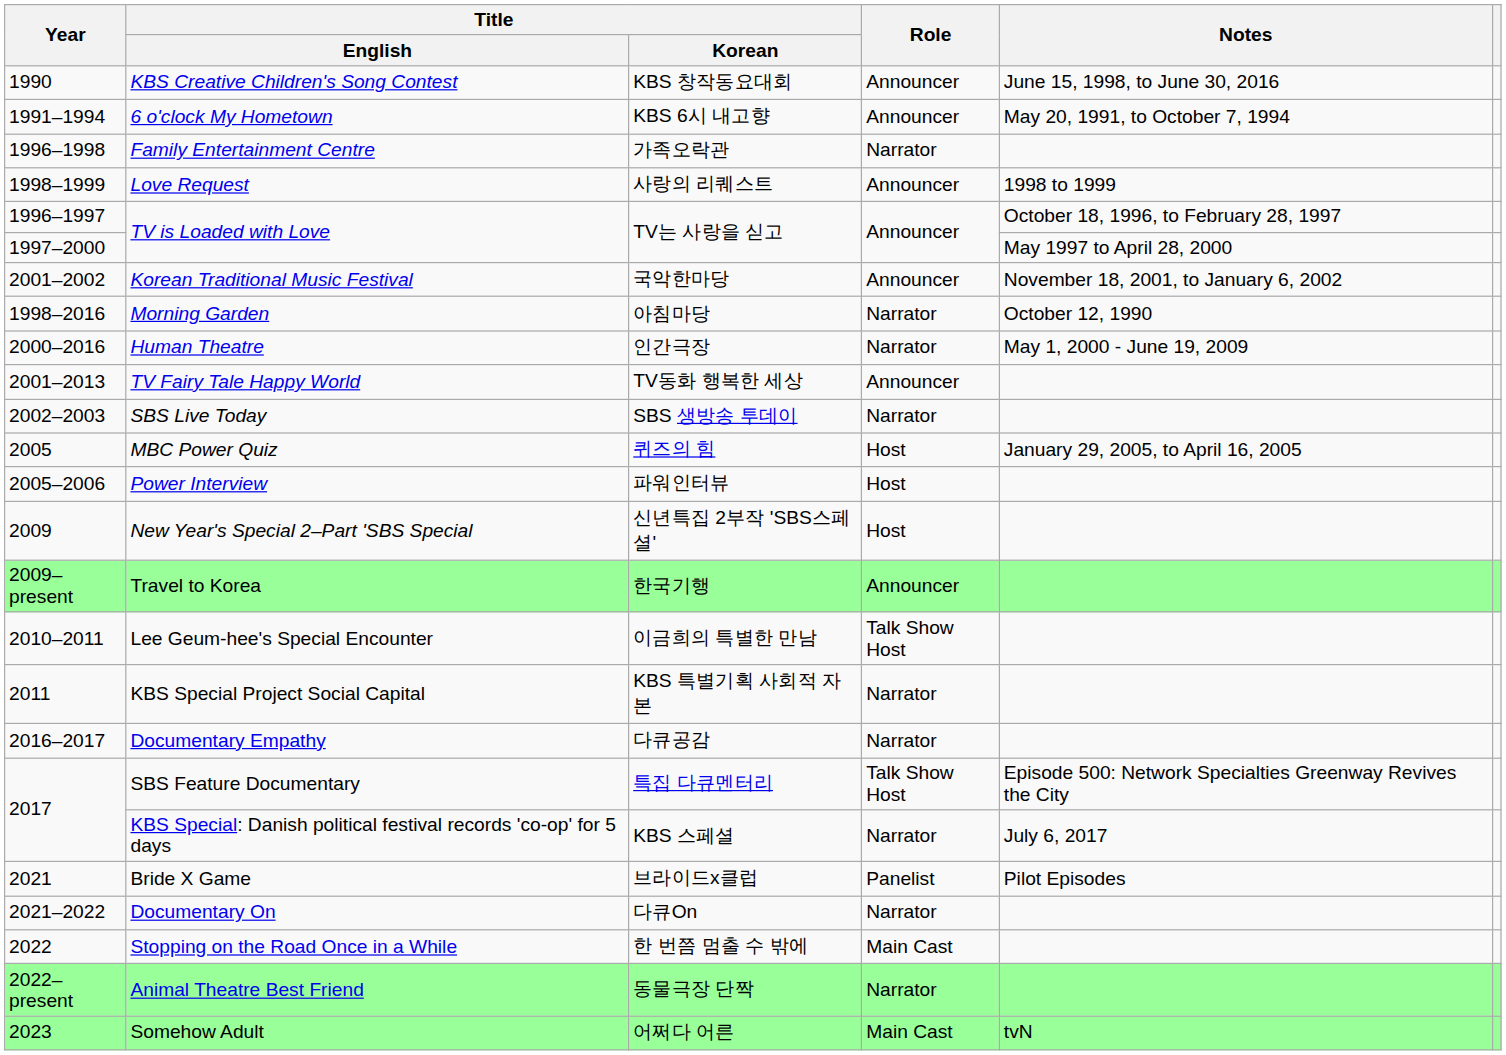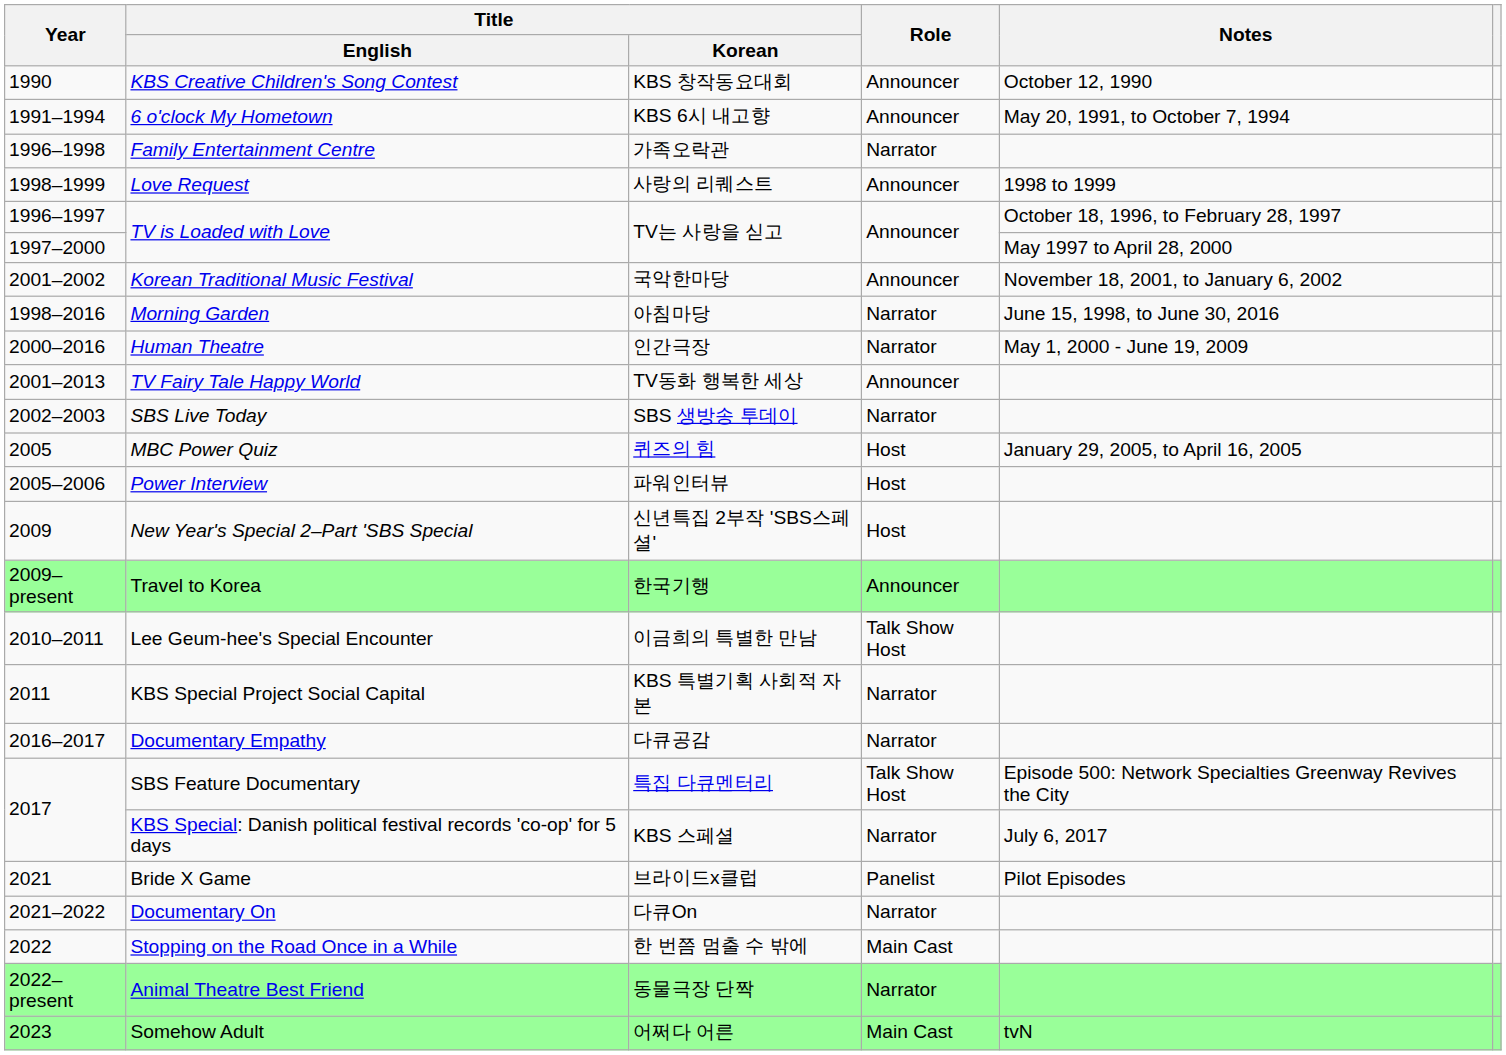 <table class="wikitable sortable plainrowheaders">
 <tr>
 <th rowspan="2">Year</th>
 <th colspan="2">Title</th>
 <th rowspan="2">Role</th>
 <th rowspan="2">Notes</th>
 <th rowspan="2"></th>
 </tr>
 <tr>
 <th scope="col">English</th>
 <th scope="col">Korean</th>
 </tr>
 <tr>
 <td>1990</td>
 <td><a href='#'><em>KBS Creative Children's Song Contest</em></a></td>
 <td>KBS 창작동요대회</td>
 <td>Announcer</td>
-<td>June 15, 1998, to June 30, 2016</td>
+<td>October 12, 1990</td>
 <td></td>
 </tr>
 <tr>
 <td>1991–1994</td>
 <td><a href='#'><em>6 o'clock My Hometown</em></a></td>
 <td>KBS 6시 내고향</td>
 <td>Announcer</td>
 <td>May 20, 1991, to October 7, 1994</td>
 <td></td>
 </tr>
 <tr>
 <td>1996–1998</td>
 <td><a href='#'><em>Family Entertainment Centre</em></a></td>
 <td>가족오락관</td>
 <td>Narrator</td>
 <td></td>
 <td></td>
 </tr>
 <tr>
 <td>1998–1999</td>
 <td><a href='#'><em>Love Request</em></a></td>
 <td>사랑의 리퀘스트</td>
 <td>Announcer</td>
 <td>1998 to 1999</td>
 <td></td>
 </tr>
 <tr>
 <td>1996–1997</td>
 <td rowspan="2"><a href='#'><em>TV is Loaded with Love</em></a></td>
 <td rowspan="2">TV는 사랑을 싣고</td>
 <td rowspan="2">Announcer</td>
 <td>October 18, 1996, to February 28, 1997</td>
 <td></td>
 </tr>
 <tr>
 <td>1997–2000</td>
 <td>May 1997 to April 28, 2000</td>
 <td></td>
 </tr>
 <tr>
 <td>2001–2002</td>
 <td><a href='#'><em>Korean Traditional Music Festival</em></a></td>
 <td>국악한마당</td>
 <td>Announcer</td>
 <td>November 18, 2001, to January 6, 2002</td>
 <td></td>
 </tr>
 <tr>
 <td>1998–2016</td>
 <td><a href='#'><em>Morning Garden</em></a></td>
 <td>아침마당</td>
 <td>Narrator</td>
-<td>October 12, 1990</td>
+<td>June 15, 1998, to June 30, 2016</td>
 <td></td>
 </tr>
 <tr>
 <td>2000–2016</td>
 <td><a href='#'><em>Human Theatre</em></a></td>
 <td>인간극장</td>
 <td>Narrator</td>
 <td>May 1, 2000 - June 19, 2009</td>
 <td></td>
 </tr>
 <tr>
 <td>2001–2013</td>
 <td><em><a href='#'>TV Fairy Tale Happy World</a></em></td>
 <td>TV동화 행복한 세상</td>
 <td>Announcer</td>
 <td></td>
 <td></td>
 </tr>
 <tr>
 <td>2002–2003</td>
 <td><em>SBS Live Today</em></td>
 <td>SBS <a href='#'>생방송 투데이</a></td>
 <td>Narrator</td>
 <td></td>
 <td></td>
 </tr>
 <tr>
 <td>2005</td>
 <td><em>MBC Power Quiz</em></td>
 <td><a href='#'>퀴즈의 힘</a></td>
 <td>Host</td>
 <td>January 29, 2005, to April 16, 2005</td>
 <td></td>
 </tr>
 <tr>
 <td>2005–2006</td>
 <td><a href='#'><em>Power Interview</em></a></td>
 <td>파워인터뷰</td>
 <td>Host</td>
 <td></td>
 <td></td>
 </tr>
 <tr>
 <td>2009</td>
 <td><em>New Year's Special 2–Part 'SBS Special<strong></td>
 <td>신년특집 2부작 'SBS스페셜'</td>
 <td>Host</td>
 <td></td>
 <td></td>
 </tr>
 <tr bgcolor="#99ff99">
 <td>2009–present</td>
 <td></em>Travel to Korea<em></td>
 <td>한국기행</td>
 <td>Announcer</td>
 <td></td>
 <td></td>
 </tr>
 <tr>
 <td>2010–2011</td>
 <td></em>Lee Geum-hee's Special Encounter<em></td>
 <td>이금희의 특별한 만남</td>
 <td>Talk Show Host</td>
 <td></td>
 <td></td>
 </tr>
 <tr>
 <td>2011</td>
 <td></em>KBS Special Project Social Capital<em></td>
 <td>KBS 특별기획 사회적 자본</td>
 <td>Narrator</td>
 <td></td>
 <td></td>
 </tr>
 <tr>
 <td>2016–2017</td>
 <td><a href='#'></em>Documentary Empathy<em></a></td>
 <td>다큐공감</td>
 <td>Narrator</td>
 <td></td>
 <td></td>
 </tr>
 <tr>
 <td rowspan="2">2017</td>
 <td></em>SBS Feature Documentary<em></td>
 <td><a href='#'>특집 다큐멘터리</a></td>
 <td>Talk Show Host</td>
 <td>Episode 500: Network Specialties Greenway Revives the City</td>
 <td></td>
 </tr>
 <tr>
 <td></em><a href='#'>KBS Special</a>: Danish political festival records 'co-op' for 5 days<em></td>
 <td>KBS 스페셜</td>
 <td>Narrator</td>
 <td>July 6, 2017</td>
 <td></td>
 </tr>
 <tr>
 <td>2021</td>
 <td></em>Bride X Game<em></td>
 <td>브라이드x클럽</td>
 <td>Panelist</td>
 <td>Pilot Episodes</td>
 <td></td>
 </tr>
 <tr>
 <td>2021–2022</td>
 <td><a href='#'></em>Documentary On<em></a></td>
 <td>다큐On</td>
 <td>Narrator</td>
 <td></td>
 <td></td>
 </tr>
 <tr>
 <td>2022</td>
 <td><a href='#'></em>Stopping on the Road Once in a While<em></a></td>
 <td>한 번쯤 멈출 수 밖에</td>
 <td>Main Cast</td>
 <td></td>
 <td></td>
 </tr>
 <tr bgcolor="#99ff99">
 <td>2022–present</td>
 <td><a href='#'></em>Animal Theatre Best Friend<em></a></td>
 <td>동물극장 단짝</td>
 <td>Narrator</td>
 <td></td>
 <td></td>
 </tr>
 <tr bgcolor="#99ff99">
 <td>2023</td>
 <td></em>Somehow Adult<em></td>
 <td>어쩌다 어른</td>
 <td>Main Cast</td>
 <td>tvN</td>
 <td></td>
 </tr>
 </table>
